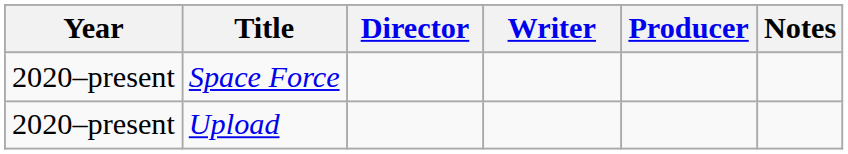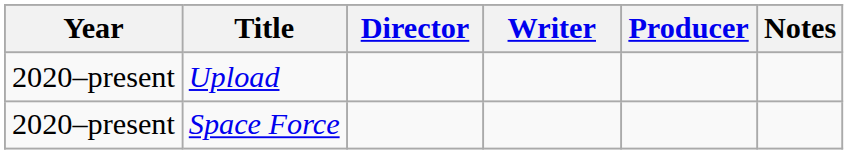 <table class="wikitable">
 <tr>
 <th>Year</th>
 <th>Title</th>
 <th width="65"><a href='#'>Director</a></th>
 <th width="65"><a href='#'>Writer</a></th>
 <th width="65"><a href='#'>Producer</a></th>
 <th>Notes</th>
 </tr>
 <tr>
 <td>2020–present</td>
-<td><em><a href='#'>Space Force</a></em></td>
+<td><em><a href='#'>Upload</a></em></td>
 <td></td>
 <td></td>
 <td></td>
 <td></td>
 </tr>
 <tr>
 <td>2020–present</td>
-<td><em><a href='#'>Upload</a></em></td>
+<td><em><a href='#'>Space Force</a></em></td>
 <td></td>
 <td></td>
 <td></td>
 <td></td>
 </tr>
 </table>
